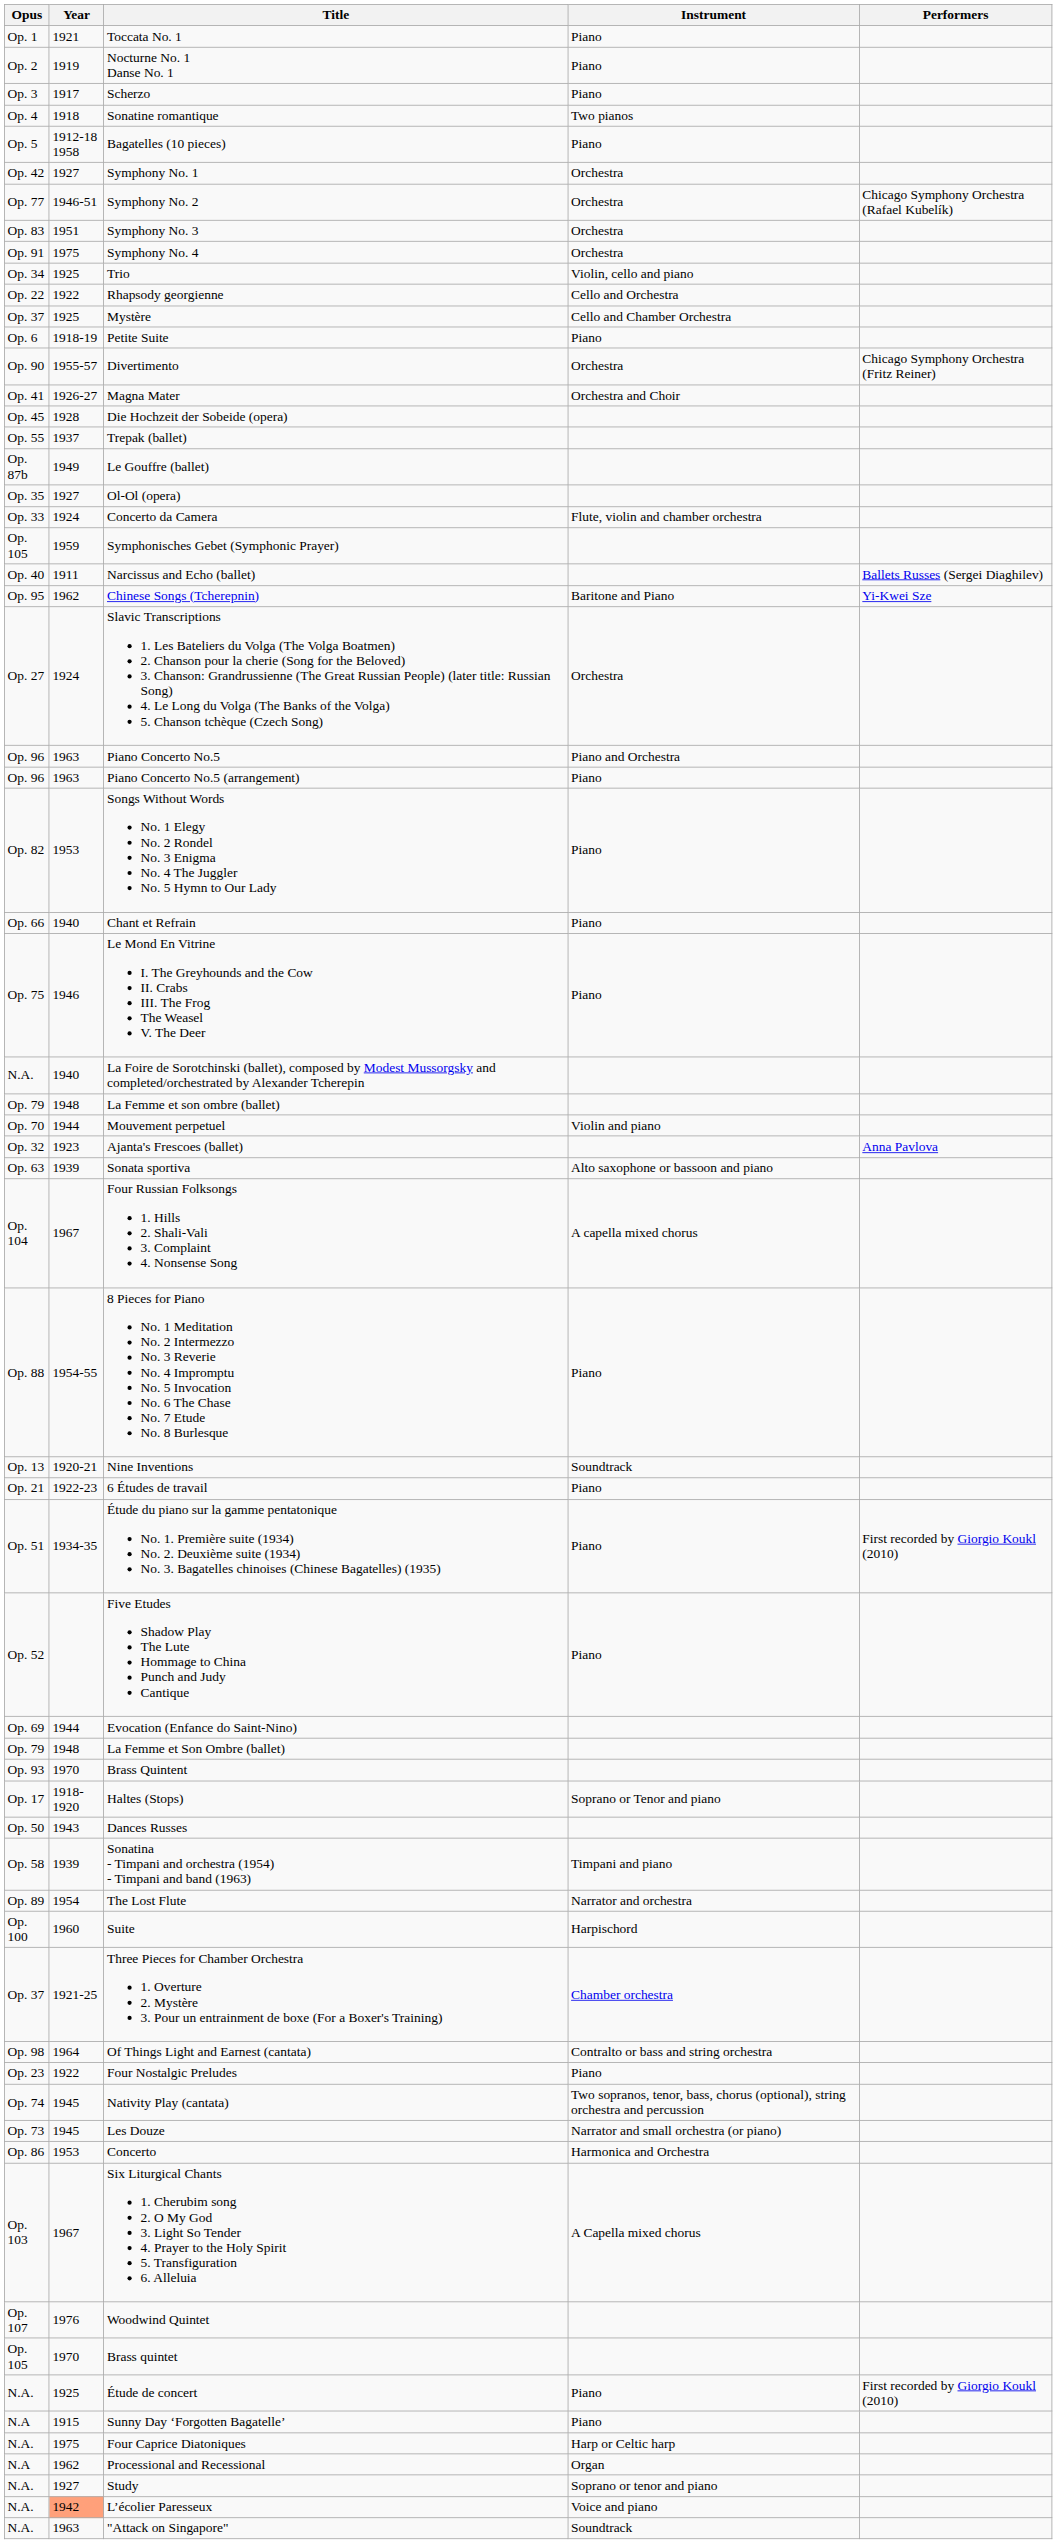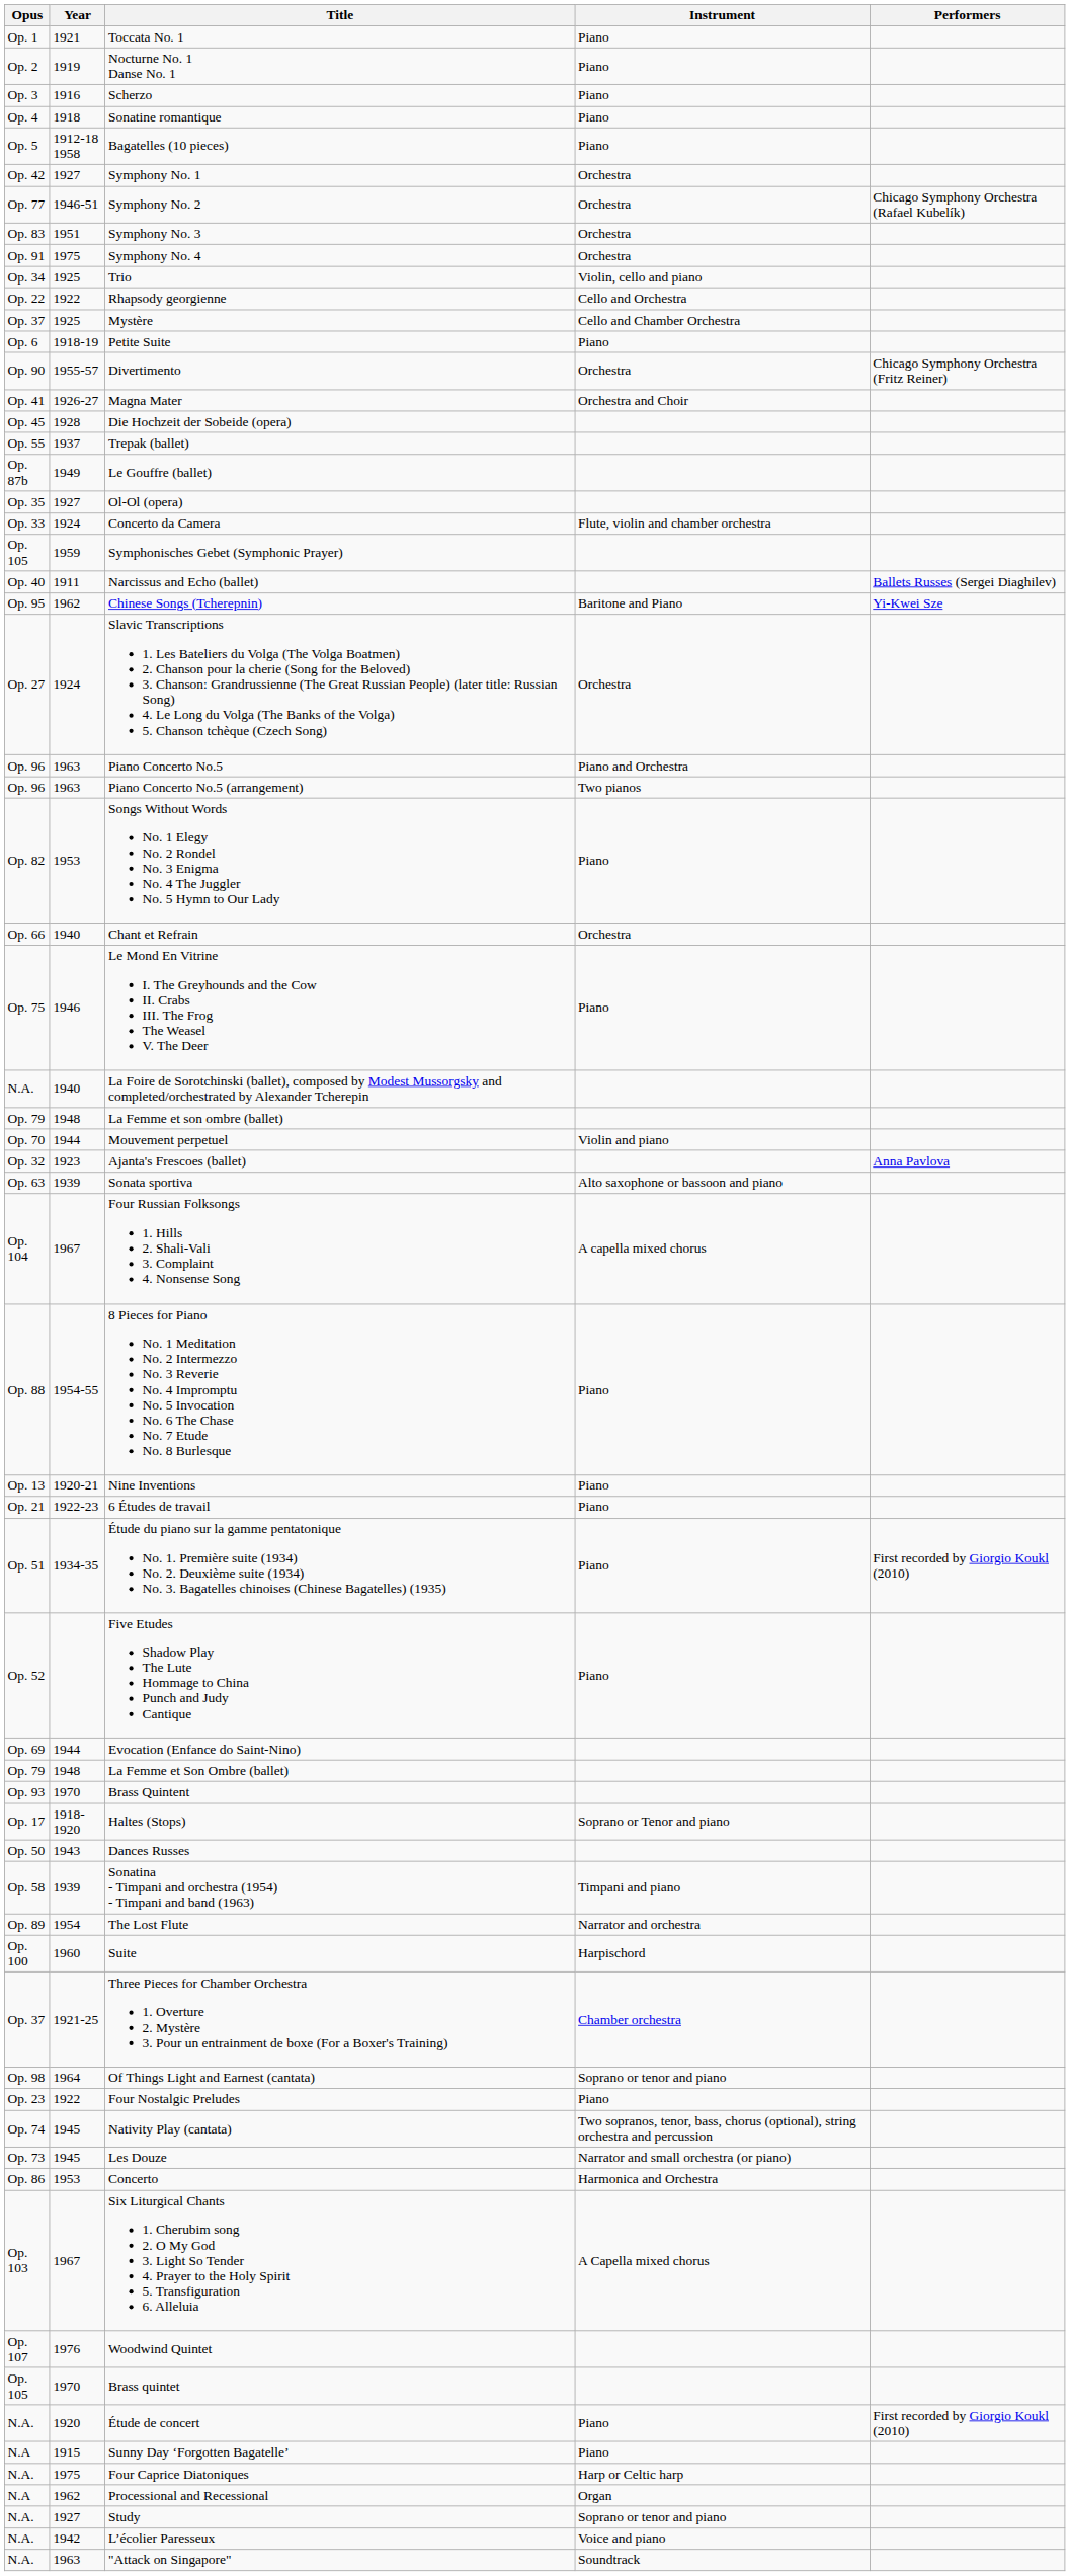 <table class="wikitable sortable">
 <tr>
 <th>Opus</th>
 <th>Year</th>
 <th>Title</th>
 <th>Instrument</th>
 <th>Performers</th>
 </tr>
 <tr>
 <td>Op. 1</td>
 <td>1921</td>
 <td>Toccata No. 1</td>
 <td>Piano</td>
 <td></td>
 </tr>
 <tr>
 <td>Op. 2</td>
 <td>1919</td>
 <td>Nocturne No. 1<br>Danse No. 1</td>
 <td>Piano</td>
 <td></td>
 </tr>
 <tr>
 <td>Op. 3</td>
-<td>1917</td>
+<td>1916</td>
 <td>Scherzo</td>
 <td>Piano</td>
 <td></td>
 </tr>
 <tr>
 <td>Op. 4</td>
 <td>1918</td>
 <td>Sonatine romantique</td>
-<td>Two pianos</td>
+<td>Piano</td>
 <td></td>
 </tr>
 <tr>
 <td>Op. 5</td>
 <td>1912-18<br>1958</td>
 <td>Bagatelles (10 pieces)</td>
 <td>Piano</td>
 <td></td>
 </tr>
 <tr>
 <td>Op. 42</td>
 <td>1927</td>
 <td>Symphony No. 1</td>
 <td>Orchestra</td>
 <td></td>
 </tr>
 <tr>
 <td>Op. 77</td>
 <td>1946-51</td>
 <td>Symphony No. 2</td>
 <td>Orchestra</td>
 <td>Chicago Symphony Orchestra (Rafael Kubelík)</td>
 </tr>
 <tr>
 <td>Op. 83</td>
 <td>1951</td>
 <td>Symphony No. 3</td>
 <td>Orchestra</td>
 <td></td>
 </tr>
 <tr>
 <td>Op. 91</td>
 <td>1975</td>
 <td>Symphony No. 4</td>
 <td>Orchestra</td>
 <td></td>
 </tr>
 <tr>
 <td>Op. 34</td>
 <td>1925</td>
 <td>Trio</td>
 <td>Violin, cello and piano</td>
 <td></td>
 </tr>
 <tr>
 <td>Op. 22</td>
 <td>1922</td>
 <td>Rhapsody georgienne</td>
 <td>Cello and Orchestra</td>
 <td></td>
 </tr>
 <tr>
 <td>Op. 37</td>
 <td>1925</td>
 <td>Mystère</td>
 <td>Cello and Chamber Orchestra</td>
 <td></td>
 </tr>
 <tr>
 <td>Op. 6</td>
 <td>1918-19</td>
 <td>Petite Suite</td>
 <td>Piano</td>
 <td></td>
 </tr>
 <tr>
 <td>Op. 90</td>
 <td>1955-57</td>
 <td>Divertimento</td>
 <td>Orchestra</td>
 <td>Chicago Symphony Orchestra (Fritz Reiner)</td>
 </tr>
 <tr>
 <td>Op. 41</td>
 <td>1926-27</td>
 <td>Magna Mater</td>
 <td>Orchestra and Choir</td>
 <td></td>
 </tr>
 <tr>
 <td>Op. 45</td>
 <td>1928</td>
 <td>Die Hochzeit der Sobeide (opera)</td>
 <td></td>
 <td></td>
 </tr>
 <tr>
 <td>Op. 55</td>
 <td>1937</td>
 <td>Trepak (ballet)</td>
 <td></td>
 <td></td>
 </tr>
 <tr>
 <td>Op. 87b</td>
 <td>1949</td>
 <td>Le Gouffre (ballet)</td>
 <td></td>
 <td></td>
 </tr>
 <tr>
 <td>Op. 35</td>
 <td>1927</td>
 <td>Ol-Ol (opera)</td>
 <td></td>
 <td></td>
 </tr>
 <tr>
 <td>Op. 33</td>
 <td>1924</td>
 <td>Concerto da Camera</td>
 <td>Flute, violin and chamber orchestra</td>
 <td></td>
 </tr>
 <tr>
 <td>Op. 105</td>
 <td>1959</td>
 <td>Symphonisches Gebet (Symphonic Prayer)</td>
 <td></td>
 <td></td>
 </tr>
 <tr>
 <td>Op. 40</td>
 <td>1911</td>
 <td>Narcissus and Echo (ballet)</td>
 <td></td>
 <td><a href='#'>Ballets Russes</a> (Sergei Diaghilev)</td>
 </tr>
 <tr>
 <td>Op. 95</td>
 <td>1962</td>
 <td><a href='#'>Chinese Songs (Tcherepnin)</a></td>
 <td>Baritone and Piano</td>
 <td><a href='#'>Yi-Kwei Sze</a></td>
 </tr>
 <tr>
 <td>Op. 27</td>
 <td>1924</td>
 <td>Slavic Transcriptions<br><ul><li>1. Les Bateliers du Volga (The Volga Boatmen)</li><li>2. Chanson pour la cherie (Song for the Beloved)</li><li>3. Chanson: Grandrussienne (The Great Russian People) (later title: Russian Song)</li><li>4. Le Long du Volga (The Banks of the Volga)</li><li>5. Chanson tchèque (Czech Song)</li></ul></td>
 <td>Orchestra</td>
 <td></td>
 </tr>
 <tr>
 <td>Op. 96</td>
 <td>1963</td>
 <td>Piano Concerto No.5</td>
 <td>Piano and Orchestra</td>
 <td></td>
 </tr>
 <tr>
 <td>Op. 96</td>
 <td>1963</td>
 <td>Piano Concerto No.5 (arrangement)</td>
-<td>Piano</td>
+<td>Two pianos</td>
 <td></td>
 </tr>
 <tr>
 <td>Op. 82</td>
 <td>1953</td>
 <td>Songs Without Words<br><ul><li>No. 1 Elegy</li><li>No. 2 Rondel</li><li>No. 3 Enigma</li><li>No. 4 The Juggler</li><li>No. 5 Hymn to Our Lady</li></ul></td>
 <td>Piano</td>
 <td></td>
 </tr>
 <tr>
 <td>Op. 66</td>
 <td>1940</td>
 <td>Chant et Refrain</td>
-<td>Piano</td>
+<td>Orchestra</td>
 <td></td>
 </tr>
 <tr>
 <td>Op. 75</td>
 <td>1946</td>
 <td>Le Mond En Vitrine<br><ul><li>I. The Greyhounds and the Cow</li><li>II. Crabs</li><li>III. The Frog</li><li>The Weasel</li><li>V. The Deer</li></ul></td>
 <td>Piano</td>
 <td></td>
 </tr>
 <tr>
 <td>N.A.</td>
 <td>1940</td>
 <td>La Foire de Sorotchinski (ballet), composed by <a href='#'>Modest Mussorgsky</a> and completed/orchestrated by Alexander Tcherepin</td>
 <td></td>
 <td></td>
 </tr>
 <tr>
 <td>Op. 79</td>
 <td>1948</td>
 <td>La Femme et son ombre (ballet)</td>
 <td></td>
 <td></td>
 </tr>
 <tr>
 <td>Op. 70</td>
 <td>1944</td>
 <td>Mouvement perpetuel</td>
 <td>Violin and piano</td>
 <td></td>
 </tr>
 <tr>
 <td>Op. 32</td>
 <td>1923</td>
 <td>Ajanta's Frescoes (ballet)</td>
 <td></td>
 <td><a href='#'>Anna Pavlova</a></td>
 </tr>
 <tr>
 <td>Op. 63</td>
 <td>1939</td>
 <td>Sonata sportiva</td>
 <td>Alto saxophone or bassoon and piano</td>
 <td></td>
 </tr>
 <tr>
 <td>Op. 104</td>
 <td>1967</td>
 <td>Four Russian Folksongs<br><ul><li>1. Hills</li><li>2. Shali-Vali</li><li>3. Complaint</li><li>4. Nonsense Song</li></ul></td>
 <td>A capella mixed chorus</td>
 <td></td>
 </tr>
 <tr>
 <td>Op. 88</td>
 <td>1954-55</td>
 <td>8 Pieces for Piano<br><ul><li>No. 1 Meditation</li><li>No. 2 Intermezzo</li><li>No. 3 Reverie</li><li>No. 4 Impromptu</li><li>No. 5 Invocation</li><li>No. 6 The Chase</li><li>No. 7 Etude</li><li>No. 8 Burlesque</li></ul></td>
 <td>Piano</td>
 <td></td>
 </tr>
 <tr>
 <td>Op. 13</td>
 <td>1920-21</td>
 <td>Nine Inventions</td>
-<td>Soundtrack</td>
+<td>Piano</td>
 <td></td>
 </tr>
 <tr>
 <td>Op. 21</td>
 <td>1922-23</td>
 <td>6 Études de travail</td>
 <td>Piano</td>
 <td></td>
 </tr>
 <tr>
 <td>Op. 51</td>
 <td>1934-35</td>
 <td>Étude du piano sur la gamme pentatonique<br><ul><li>No. 1. Première suite (1934)</li><li>No. 2. Deuxième suite (1934)</li><li>No. 3. Bagatelles chinoises (Chinese Bagatelles) (1935)</li></ul></td>
 <td>Piano</td>
 <td>First recorded by <a href='#'>Giorgio Koukl</a> (2010)</td>
 </tr>
 <tr>
 <td>Op. 52</td>
 <td></td>
 <td>Five Etudes<br><ul><li>Shadow Play</li><li>The Lute</li><li>Hommage to China</li><li>Punch and Judy</li><li>Cantique</li></ul></td>
 <td>Piano</td>
 <td></td>
 </tr>
 <tr>
 <td>Op. 69</td>
 <td>1944</td>
 <td>Evocation (Enfance do Saint-Nino)</td>
 <td></td>
 <td></td>
 </tr>
 <tr>
 <td>Op. 79</td>
 <td>1948</td>
 <td>La Femme et Son Ombre (ballet)</td>
 <td></td>
 <td></td>
 </tr>
 <tr>
 <td>Op. 93</td>
 <td>1970</td>
 <td>Brass Quintent</td>
 <td></td>
 <td></td>
 </tr>
 <tr>
 <td>Op. 17</td>
 <td>1918-1920</td>
 <td>Haltes (Stops)</td>
 <td>Soprano or Tenor and piano</td>
 <td></td>
 </tr>
 <tr>
 <td>Op. 50</td>
 <td>1943</td>
 <td>Dances Russes</td>
 <td></td>
 <td></td>
 </tr>
 <tr>
 <td>Op. 58</td>
 <td>1939</td>
 <td>Sonatina<br>- Timpani and orchestra (1954)<br>- Timpani and band (1963)</td>
 <td>Timpani and piano</td>
 <td></td>
 </tr>
 <tr>
 <td>Op. 89</td>
 <td>1954</td>
 <td>The Lost Flute</td>
 <td>Narrator and orchestra</td>
 <td></td>
 </tr>
 <tr>
 <td>Op. 100</td>
 <td>1960</td>
 <td>Suite</td>
 <td>Harpischord</td>
 <td></td>
 </tr>
 <tr>
 <td>Op. 37</td>
 <td>1921-25</td>
 <td>Three Pieces for Chamber Orchestra<br><ul><li>1. Overture</li><li>2. Mystère</li><li>3. Pour un entrainment de boxe (For a Boxer's Training)</li></ul></td>
 <td><a href='#'>Chamber orchestra</a></td>
 <td></td>
 </tr>
 <tr>
 <td>Op. 98</td>
 <td>1964</td>
 <td>Of Things Light and Earnest (cantata)</td>
-<td>Contralto or bass and string orchestra</td>
+<td>Soprano or tenor and piano</td>
 <td></td>
 </tr>
 <tr>
 <td>Op. 23</td>
 <td>1922</td>
 <td>Four Nostalgic Preludes</td>
 <td>Piano</td>
 <td></td>
 </tr>
 <tr>
 <td>Op. 74</td>
 <td>1945</td>
 <td>Nativity Play (cantata)</td>
 <td>Two sopranos, tenor, bass, chorus (optional), string orchestra and percussion</td>
 <td></td>
 </tr>
 <tr>
 <td>Op. 73</td>
 <td>1945</td>
 <td>Les Douze</td>
 <td>Narrator and small orchestra (or piano)</td>
 <td></td>
 </tr>
 <tr>
 <td>Op. 86</td>
 <td>1953</td>
 <td>Concerto</td>
 <td>Harmonica and Orchestra</td>
 <td></td>
 </tr>
 <tr>
 <td>Op. 103</td>
 <td>1967</td>
 <td>Six Liturgical Chants<br><ul><li>1. Cherubim song</li><li>2. O My God</li><li>3. Light So Tender</li><li>4. Prayer to the Holy Spirit</li><li>5. Transfiguration</li><li>6. Alleluia</li></ul></td>
 <td>A Capella mixed chorus</td>
 <td></td>
 </tr>
 <tr>
 <td>Op. 107</td>
 <td>1976</td>
 <td>Woodwind Quintet</td>
 <td></td>
 <td></td>
 </tr>
 <tr>
 <td>Op. 105</td>
 <td>1970</td>
 <td>Brass quintet</td>
 <td></td>
 <td></td>
 </tr>
 <tr>
 <td>N.A.</td>
-<td>1925</td>
+<td>1920</td>
 <td>Étude de concert</td>
 <td>Piano</td>
 <td>First recorded by <a href='#'>Giorgio Koukl</a> (2010)</td>
 </tr>
 <tr>
 <td>N.A</td>
 <td>1915</td>
 <td>Sunny Day ‘Forgotten Bagatelle’</td>
 <td>Piano</td>
 <td></td>
 </tr>
 <tr>
 <td>N.A.</td>
 <td>1975</td>
 <td>Four Caprice Diatoniques</td>
 <td>Harp or Celtic harp</td>
 <td></td>
 </tr>
 <tr>
 <td>N.A</td>
 <td>1962</td>
 <td>Processional and Recessional</td>
 <td>Organ</td>
 <td></td>
 </tr>
 <tr>
 <td>N.A.</td>
 <td>1927</td>
 <td>Study</td>
 <td>Soprano or tenor and piano</td>
 <td></td>
 </tr>
 <tr>
 <td>N.A.</td>
-<td style="background: lightsalmon;">1942</td>
+<td>1942</td>
 <td>L’écolier Paresseux</td>
 <td>Voice and piano</td>
 <td></td>
 </tr>
 <tr>
 <td>N.A.</td>
 <td>1963</td>
 <td>"Attack on Singapore"</td>
 <td>Soundtrack</td>
 <td></td>
 </tr>
 </table>
